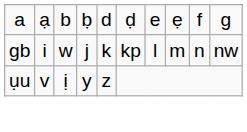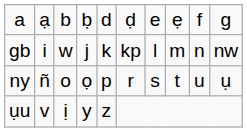 <table class="wikitable" style="text-align: center;">
 <tr>
 <td>a</td>
 <td>ạ</td>
 <td>b</td>
 <td>ḅ</td>
 <td>d</td>
 <td>ḍ</td>
 <td>e</td>
 <td>ẹ</td>
 <td>f</td>
 <td>g</td>
 </tr>
 <tr>
 <td>gb</td>
 <td>i</td>
 <td>w</td>
 <td>j</td>
 <td>k</td>
 <td>kp</td>
 <td>l</td>
 <td>m</td>
 <td>n</td>
 <td>nw</td>
 </tr>
 <tr>
+<td>ny</td>
+<td>ñ</td>
+<td>o</td>
+<td>ọ</td>
+<td>p</td>
+<td>r</td>
+<td>s</td>
+<td>t</td>
+<td>u</td>
+<td>ụ</td>
+</tr>
+<tr>
 <td>ụu</td>
 <td>v</td>
 <td>ị</td>
 <td>y</td>
 <td>z</td>
 </tr>
 </table>
